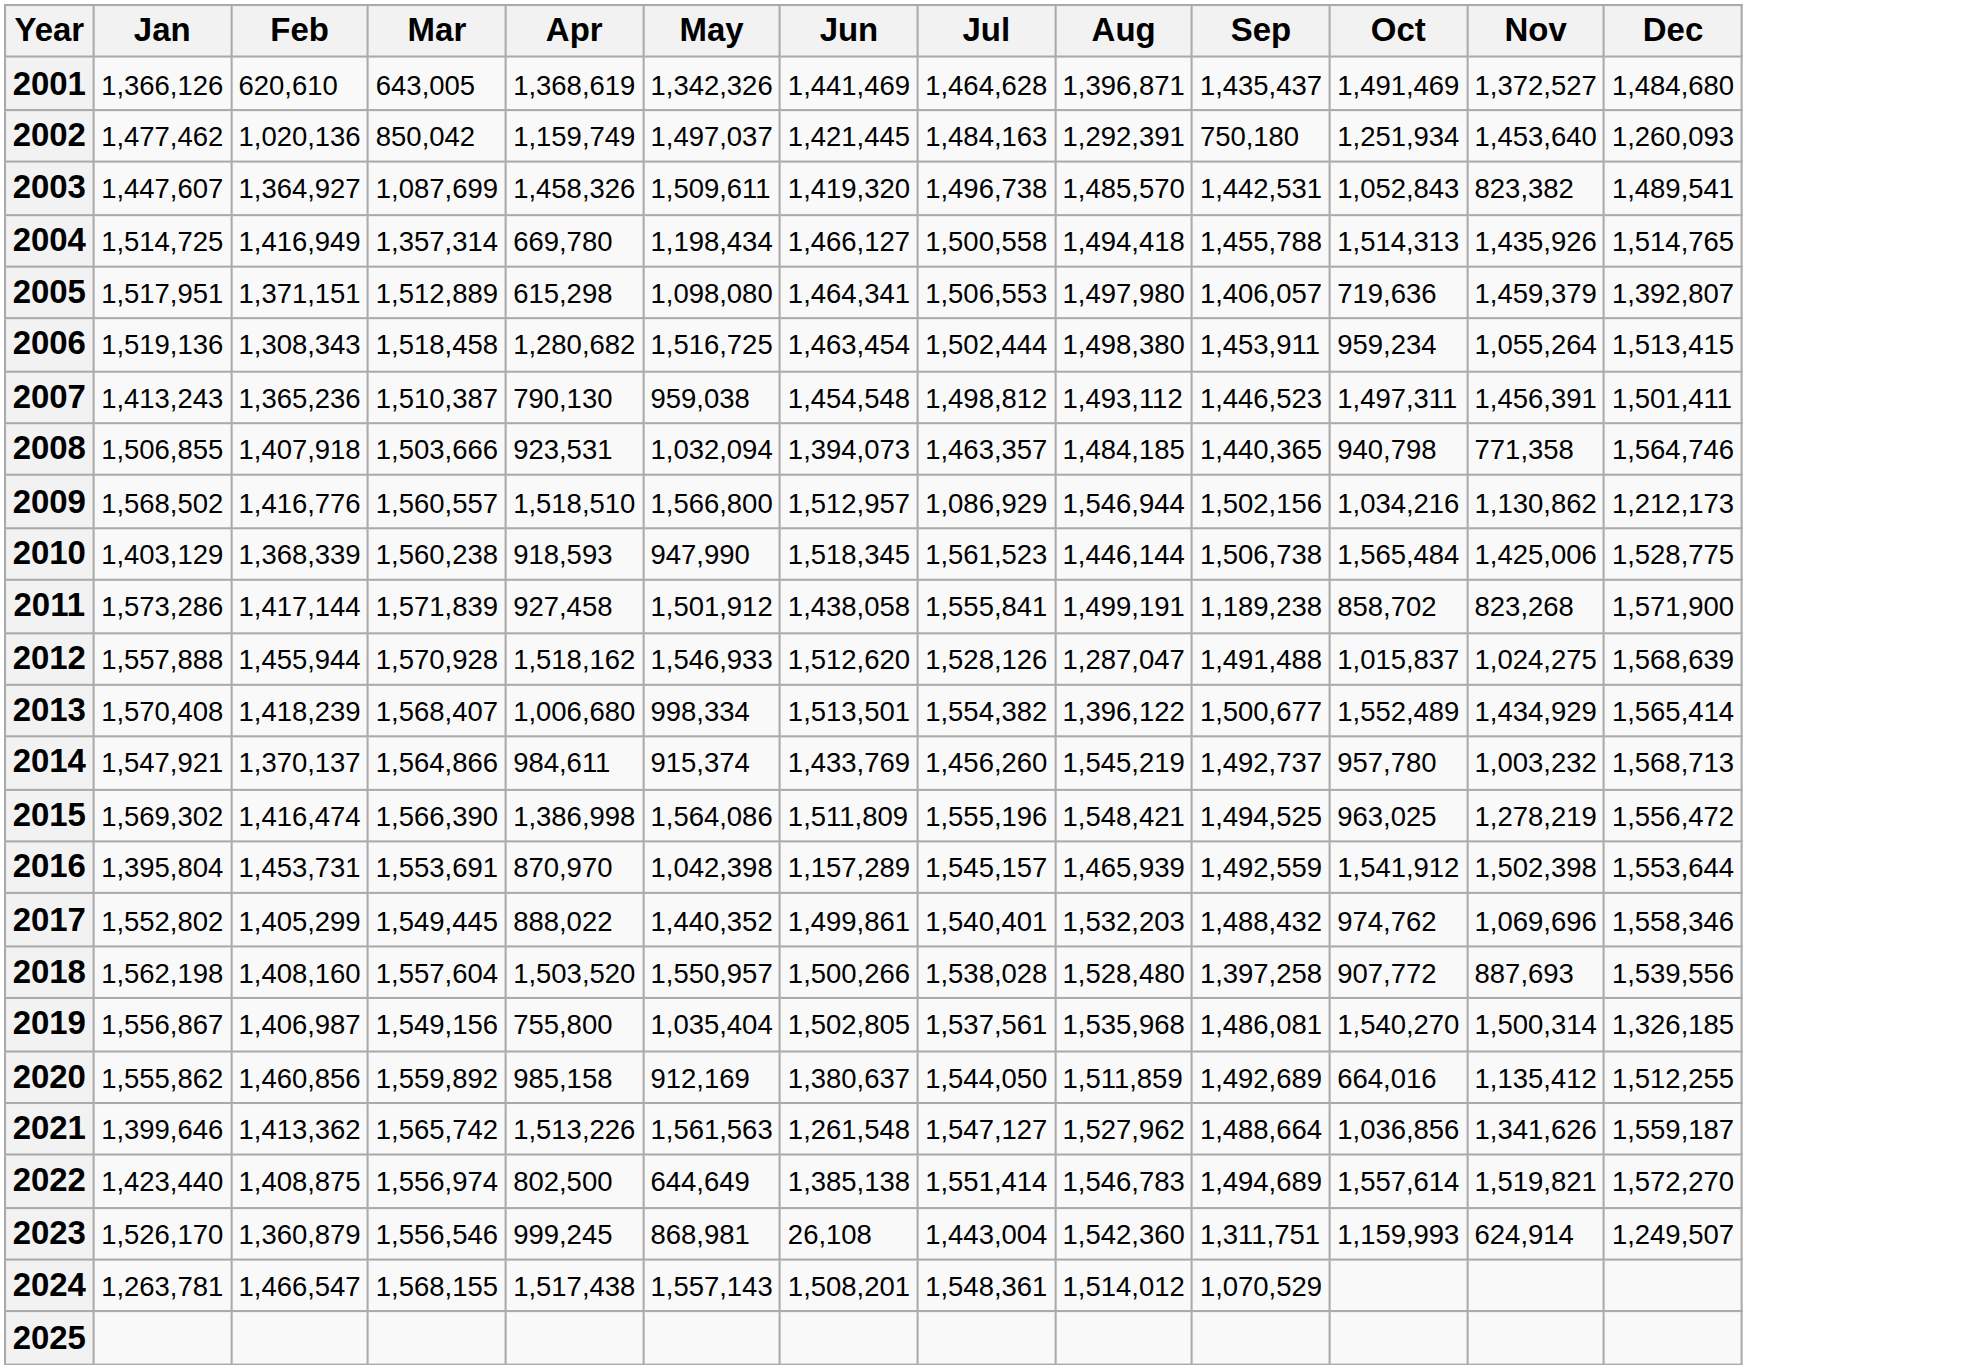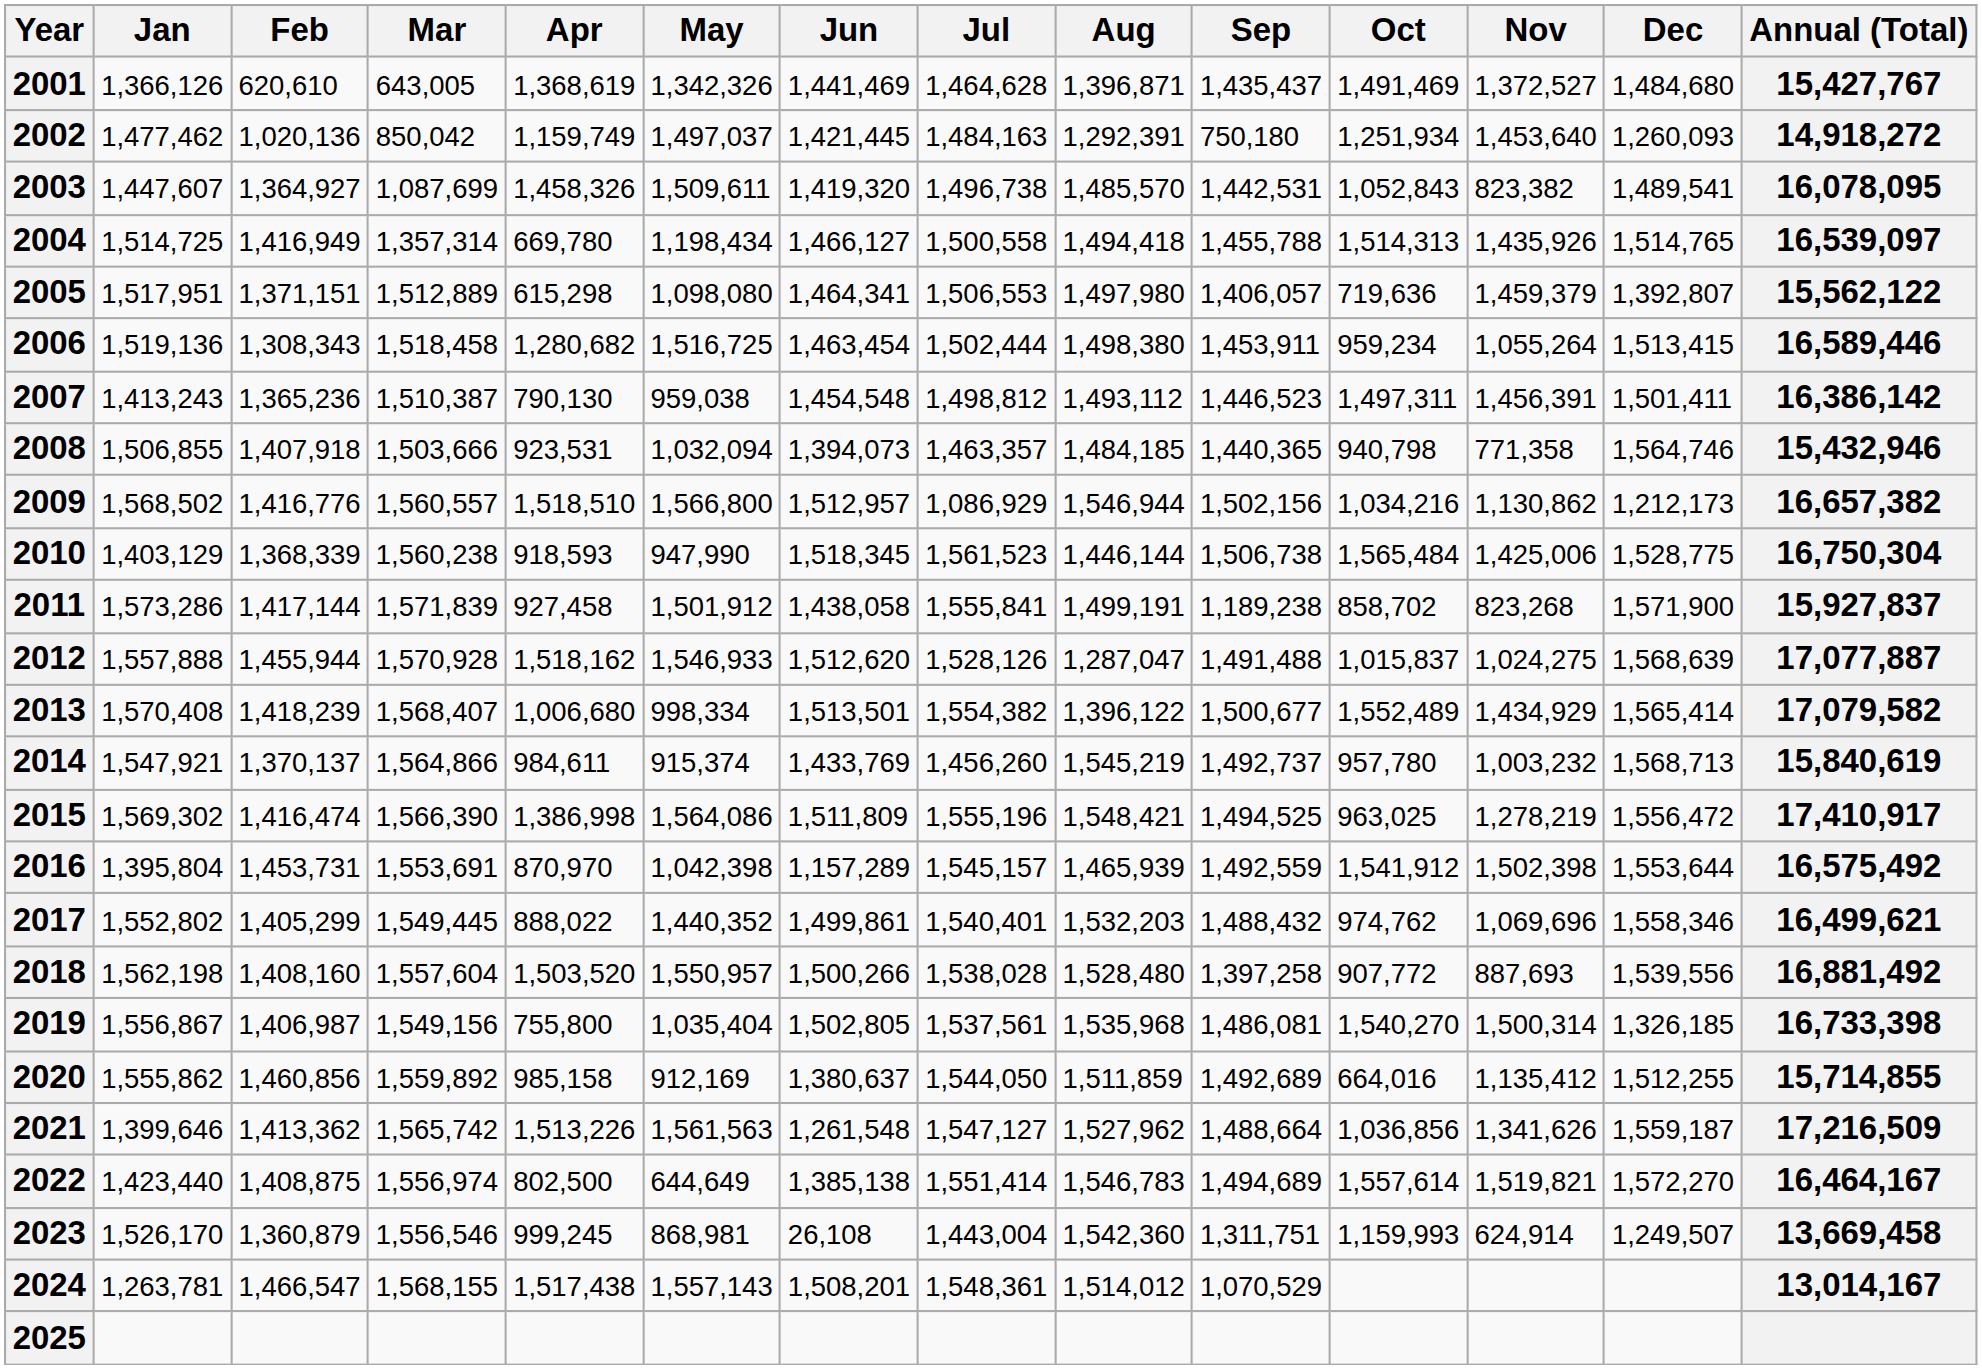 <table class="wikitable">
 <tr>
 <th>Year</th>
 <th>Jan</th>
 <th>Feb</th>
 <th>Mar</th>
 <th>Apr</th>
 <th>May</th>
 <th>Jun</th>
 <th>Jul</th>
 <th>Aug</th>
 <th>Sep</th>
 <th>Oct</th>
 <th>Nov</th>
 <th>Dec</th>
+<th>Annual (Total)</th>
 </tr>
 <tr>
 <th>2001</th>
 <td><small>1,366,126</small></td>
 <td><small>620,610</small></td>
 <td><small>643,005</small></td>
 <td><small>1,368,619</small></td>
 <td><small>1,342,326</small></td>
 <td><small>1,441,469</small></td>
 <td><small>1,464,628</small></td>
 <td><small>1,396,871</small></td>
 <td><small>1,435,437</small></td>
 <td><small>1,491,469</small></td>
 <td><small>1,372,527</small></td>
 <td><small>1,484,680</small></td>
+<th>15,427,767</th>
 </tr>
 <tr>
 <th>2002</th>
 <td><small>1,477,462</small></td>
 <td><small>1,020,136</small></td>
 <td><small>850,042</small></td>
 <td><small>1,159,749</small></td>
 <td><small>1,497,037</small></td>
 <td><small>1,421,445</small></td>
 <td><small>1,484,163</small></td>
 <td><small>1,292,391</small></td>
 <td><small>750,180</small></td>
 <td><small>1,251,934</small></td>
 <td><small>1,453,640</small></td>
 <td><small>1,260,093</small></td>
+<th>14,918,272</th>
 </tr>
 <tr>
 <th>2003</th>
 <td><small>1,447,607</small></td>
 <td><small>1,364,927</small></td>
 <td><small>1,087,699</small></td>
 <td><small>1,458,326</small></td>
 <td><small>1,509,611</small></td>
 <td><small>1,419,320</small></td>
 <td><small>1,496,738</small></td>
 <td><small>1,485,570</small></td>
 <td><small>1,442,531</small></td>
 <td><small>1,052,843</small></td>
 <td><small>823,382</small></td>
 <td><small>1,489,541</small></td>
+<th>16,078,095</th>
 </tr>
 <tr>
 <th>2004</th>
 <td><small>1,514,725</small></td>
 <td><small>1,416,949</small></td>
 <td><small>1,357,314</small></td>
 <td><small>669,780</small></td>
 <td><small>1,198,434</small></td>
 <td><small>1,466,127</small></td>
 <td><small>1,500,558</small></td>
 <td><small>1,494,418</small></td>
 <td><small>1,455,788</small></td>
 <td><small>1,514,313</small></td>
 <td><small>1,435,926</small></td>
 <td><small>1,514,765</small></td>
+<th>16,539,097</th>
 </tr>
 <tr>
 <th>2005</th>
 <td><small>1,517,951</small></td>
 <td><small>1,371,151</small></td>
 <td><small>1,512,889</small></td>
 <td><small>615,298</small></td>
 <td><small>1,098,080</small></td>
 <td><small>1,464,341</small></td>
 <td><small>1,506,553</small></td>
 <td><small>1,497,980</small></td>
 <td><small>1,406,057</small></td>
 <td><small>719,636</small></td>
 <td><small>1,459,379</small></td>
 <td><small>1,392,807</small></td>
+<th>15,562,122</th>
 </tr>
 <tr>
 <th>2006</th>
 <td><small>1,519,136</small></td>
 <td><small>1,308,343</small></td>
 <td><small>1,518,458</small></td>
 <td><small>1,280,682</small></td>
 <td><small>1,516,725</small></td>
 <td><small>1,463,454</small></td>
 <td><small>1,502,444</small></td>
 <td><small>1,498,380</small></td>
 <td><small>1,453,911</small></td>
 <td><small>959,234</small></td>
 <td><small>1,055,264</small></td>
 <td><small>1,513,415</small></td>
+<th>16,589,446</th>
 </tr>
 <tr>
 <th>2007</th>
 <td><small>1,413,243</small></td>
 <td><small>1,365,236</small></td>
 <td><small>1,510,387</small></td>
 <td><small>790,130</small></td>
 <td><small>959,038</small></td>
 <td><small>1,454,548</small></td>
 <td><small>1,498,812</small></td>
 <td><small>1,493,112</small></td>
 <td><small>1,446,523</small></td>
 <td><small>1,497,311</small></td>
 <td><small>1,456,391</small></td>
 <td><small>1,501,411</small></td>
+<th>16,386,142</th>
 </tr>
 <tr>
 <th>2008</th>
 <td><small>1,506,855</small></td>
 <td><small>1,407,918</small></td>
 <td><small>1,503,666</small></td>
 <td><small>923,531</small></td>
 <td><small>1,032,094</small></td>
 <td><small>1,394,073</small></td>
 <td><small>1,463,357</small></td>
 <td><small>1,484,185</small></td>
 <td><small>1,440,365</small></td>
 <td><small>940,798</small></td>
 <td><small>771,358</small></td>
 <td><small>1,564,746</small></td>
+<th>15,432,946</th>
 </tr>
 <tr>
 <th>2009</th>
 <td><small>1,568,502</small></td>
 <td><small>1,416,776</small></td>
 <td><small>1,560,557</small></td>
 <td><small>1,518,510</small></td>
 <td><small>1,566,800</small></td>
 <td><small>1,512,957</small></td>
 <td><small>1,086,929</small></td>
 <td><small>1,546,944</small></td>
 <td><small>1,502,156</small></td>
 <td><small>1,034,216</small></td>
 <td><small>1,130,862</small></td>
 <td><small>1,212,173</small></td>
+<th>16,657,382</th>
 </tr>
 <tr>
 <th>2010</th>
 <td><small>1,403,129</small></td>
 <td><small>1,368,339</small></td>
 <td><small>1,560,238</small></td>
 <td><small>918,593</small></td>
 <td><small>947,990</small></td>
 <td><small>1,518,345</small></td>
 <td><small>1,561,523</small></td>
 <td><small>1,446,144</small></td>
 <td><small>1,506,738</small></td>
 <td><small>1,565,484</small></td>
 <td><small>1,425,006</small></td>
 <td><small>1,528,775</small></td>
+<th>16,750,304</th>
 </tr>
 <tr>
 <th>2011</th>
 <td><small>1,573,286</small></td>
 <td><small>1,417,144</small></td>
 <td><small>1,571,839</small></td>
 <td><small>927,458</small></td>
 <td><small>1,501,912</small></td>
 <td><small>1,438,058</small></td>
 <td><small>1,555,841</small></td>
 <td><small>1,499,191</small></td>
 <td><small>1,189,238</small></td>
 <td><small>858,702</small></td>
 <td><small>823,268</small></td>
 <td><small>1,571,900</small></td>
+<th>15,927,837</th>
 </tr>
 <tr>
 <th>2012</th>
 <td><small>1,557,888</small></td>
 <td><small>1,455,944</small></td>
 <td><small>1,570,928</small></td>
 <td><small>1,518,162</small></td>
 <td><small>1,546,933</small></td>
 <td><small>1,512,620</small></td>
 <td><small>1,528,126</small></td>
 <td><small>1,287,047</small></td>
 <td><small>1,491,488</small></td>
 <td><small>1,015,837</small></td>
 <td><small>1,024,275</small></td>
 <td><small>1,568,639</small></td>
+<th>17,077,887</th>
 </tr>
 <tr>
 <th>2013</th>
 <td><small>1,570,408</small></td>
 <td><small>1,418,239</small></td>
 <td><small>1,568,407</small></td>
 <td><small>1,006,680</small></td>
 <td><small>998,334</small></td>
 <td><small>1,513,501</small></td>
 <td><small>1,554,382</small></td>
 <td><small>1,396,122</small></td>
 <td><small>1,500,677</small></td>
 <td><small>1,552,489</small></td>
 <td><small>1,434,929</small></td>
 <td><small>1,565,414</small></td>
+<th>17,079,582</th>
 </tr>
 <tr>
 <th>2014</th>
 <td><small>1,547,921</small></td>
 <td><small>1,370,137</small></td>
 <td><small>1,564,866</small></td>
 <td><small>984,611</small></td>
 <td><small>915,374</small></td>
 <td><small>1,433,769</small></td>
 <td><small>1,456,260</small></td>
 <td><small>1,545,219</small></td>
 <td><small>1,492,737</small></td>
 <td><small>957,780</small></td>
 <td><small>1,003,232</small></td>
 <td><small>1,568,713</small></td>
+<th>15,840,619</th>
 </tr>
 <tr>
 <th>2015</th>
 <td><small>1,569,302</small></td>
 <td><small>1,416,474</small></td>
 <td><small>1,566,390</small></td>
 <td><small>1,386,998</small></td>
 <td><small>1,564,086</small></td>
 <td><small>1,511,809</small></td>
 <td><small>1,555,196</small></td>
 <td><small>1,548,421</small></td>
 <td><small>1,494,525</small></td>
 <td><small>963,025</small></td>
 <td><small>1,278,219</small></td>
 <td><small>1,556,472</small></td>
+<th>17,410,917</th>
 </tr>
 <tr>
 <th>2016</th>
 <td><small>1,395,804</small></td>
 <td><small>1,453,731</small></td>
 <td><small>1,553,691</small></td>
 <td><small>870,970</small></td>
 <td><small>1,042,398</small></td>
 <td><small>1,157,289</small></td>
 <td><small>1,545,157</small></td>
 <td><small>1,465,939</small></td>
 <td><small>1,492,559</small></td>
 <td><small>1,541,912</small></td>
 <td><small>1,502,398</small></td>
 <td><small>1,553,644</small></td>
+<th>16,575,492</th>
 </tr>
 <tr>
 <th>2017</th>
 <td><small>1,552,802</small></td>
 <td><small>1,405,299</small></td>
 <td><small>1,549,445</small></td>
 <td><small>888,022</small></td>
 <td><small>1,440,352</small></td>
 <td><small>1,499,861</small></td>
 <td><small>1,540,401</small></td>
 <td><small>1,532,203</small></td>
 <td><small>1,488,432</small></td>
 <td><small>974,762</small></td>
 <td><small>1,069,696</small></td>
 <td><small>1,558,346</small></td>
+<th>16,499,621</th>
 </tr>
 <tr>
 <th>2018</th>
 <td><small>1,562,198</small></td>
 <td><small>1,408,160</small></td>
 <td><small>1,557,604</small></td>
 <td><small>1,503,520</small></td>
 <td><small>1,550,957</small></td>
 <td><small>1,500,266</small></td>
 <td><small>1,538,028</small></td>
 <td><small>1,528,480</small></td>
 <td><small>1,397,258</small></td>
 <td><small>907,772</small></td>
 <td><small>887,693</small></td>
 <td><small>1,539,556</small></td>
+<th>16,881,492</th>
 </tr>
 <tr>
 <th>2019</th>
 <td><small>1,556,867</small></td>
 <td><small>1,406,987</small></td>
 <td><small>1,549,156</small></td>
 <td><small>755,800</small></td>
 <td><small>1,035,404</small></td>
 <td><small>1,502,805</small></td>
 <td><small>1,537,561</small></td>
 <td><small>1,535,968</small></td>
 <td><small>1,486,081</small></td>
 <td><small>1,540,270</small></td>
 <td><small>1,500,314</small></td>
 <td><small>1,326,185</small></td>
+<th>16,733,398</th>
 </tr>
 <tr>
 <th>2020</th>
 <td><small>1,555,862</small></td>
 <td><small>1,460,856</small></td>
 <td><small>1,559,892</small></td>
 <td><small>985,158</small></td>
 <td><small>912,169</small></td>
 <td><small>1,380,637</small></td>
 <td><small>1,544,050</small></td>
 <td><small>1,511,859</small></td>
 <td><small>1,492,689</small></td>
 <td><small>664,016</small></td>
 <td><small>1,135,412</small></td>
 <td><small>1,512,255</small></td>
+<th>15,714,855</th>
 </tr>
 <tr>
 <th>2021</th>
 <td><small>1,399,646</small></td>
 <td><small>1,413,362</small></td>
 <td><small>1,565,742</small></td>
 <td><small>1,513,226</small></td>
 <td><small>1,561,563</small></td>
 <td><small>1,261,548</small></td>
 <td><small>1,547,127</small></td>
 <td><small>1,527,962</small></td>
 <td><small>1,488,664</small></td>
 <td><small>1,036,856</small></td>
 <td><small>1,341,626</small></td>
 <td><small>1,559,187</small></td>
+<th>17,216,509</th>
 </tr>
 <tr>
 <th>2022</th>
 <td><small>1,423,440</small></td>
 <td><small>1,408,875</small></td>
 <td><small>1,556,974</small></td>
 <td><small>802,500</small></td>
 <td><small>644,649</small></td>
 <td><small>1,385,138</small></td>
 <td><small>1,551,414</small></td>
 <td><small>1,546,783</small></td>
 <td><small>1,494,689</small></td>
 <td><small>1,557,614</small></td>
 <td><small>1,519,821</small></td>
 <td><small>1,572,270</small></td>
+<th>16,464,167</th>
 </tr>
 <tr>
 <th>2023</th>
 <td><small>1,526,170</small></td>
 <td><small>1,360,879</small></td>
 <td><small>1,556,546</small></td>
 <td><small>999,245</small></td>
 <td><small>868,981</small></td>
 <td><small>26,108</small></td>
 <td><small>1,443,004</small></td>
 <td><small>1,542,360</small></td>
 <td><small>1,311,751</small></td>
 <td><small>1,159,993</small></td>
 <td><small>624,914</small></td>
 <td><small>1,249,507</small></td>
+<th>13,669,458</th>
 </tr>
 <tr>
 <th>2024</th>
 <td><small>1,263,781</small></td>
 <td><small>1,466,547</small></td>
 <td><small>1,568,155</small></td>
 <td><small>1,517,438</small></td>
 <td><small>1,557,143</small></td>
 <td><small>1,508,201</small></td>
 <td><small>1,548,361</small></td>
 <td><small>1,514,012</small></td>
 <td><small>1,070,529</small></td>
 <td></td>
 <td></td>
 <td></td>
+<th>13,014,167</th>
 </tr>
 <tr>
 <th>2025</th>
 <td></td>
 <td></td>
 <td></td>
 <td></td>
 <td></td>
 <td></td>
 <td></td>
 <td></td>
 <td></td>
 <td></td>
 <td></td>
 <td></td>
+<th></th>
 </tr>
 </table>
